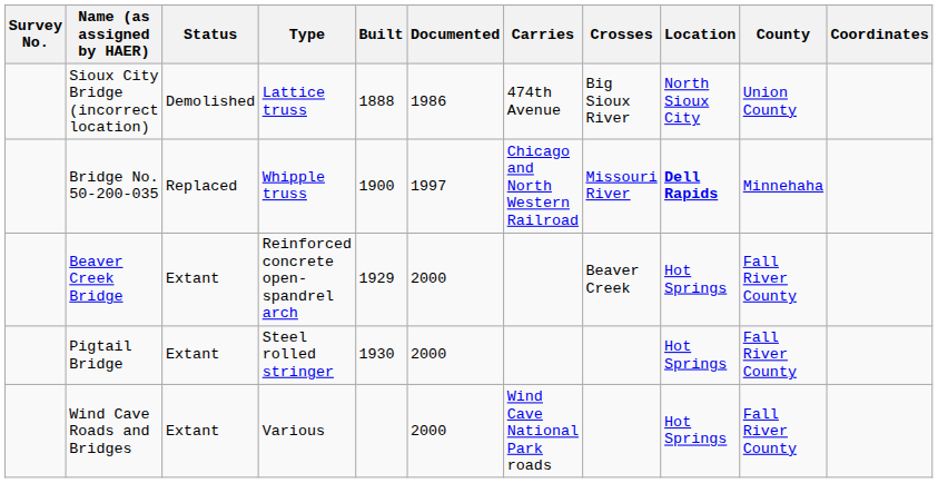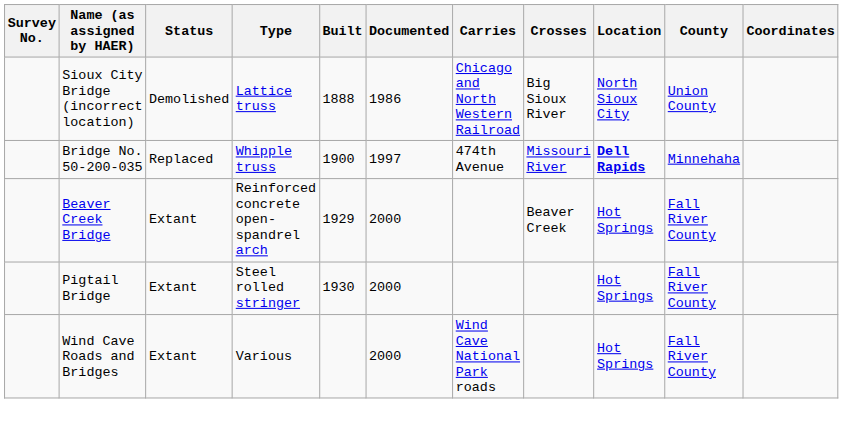 <table class="wikitable sortable">
 <tr>
 <th>Survey No.</th>
 <th>Name (as assigned by HAER)</th>
 <th>Status</th>
 <th>Type</th>
 <th>Built</th>
 <th>Documented</th>
 <th>Carries</th>
 <th>Crosses</th>
 <th>Location</th>
 <th>County</th>
 <th>Coordinates</th>
 </tr>
 <tr>
 <td><br></td>
 <td>Sioux City Bridge (incorrect location)</td>
 <td>Demolished</td>
 <td><a href='#'>Lattice truss</a></td>
 <td>1888</td>
 <td>1986</td>
-<td>474th Avenue</td>
+<td><a href='#'>Chicago and North Western Railroad</a></td>
 <td>Big Sioux River</td>
 <td><a href='#'>North Sioux City</a></td>
 <td><a href='#'>Union County</a></td>
 <td></td>
 </tr>
 <tr>
 <td></td>
 <td>Bridge No. 50-200-035</td>
 <td>Replaced</td>
 <td><a href='#'>Whipple truss</a></td>
 <td>1900</td>
 <td>1997</td>
-<td><a href='#'>Chicago and North Western Railroad</a></td>
+<td>474th Avenue</td>
 <td><a href='#'>Missouri River</a></td>
 <td><strong><a href='#'>Dell Rapids</a></strong></td>
 <td><a href='#'>Minnehaha</a></td>
 <td></td>
 </tr>
 <tr>
 <td></td>
 <td><a href='#'>Beaver Creek Bridge</a></td>
 <td>Extant</td>
 <td>Reinforced concrete open-spandrel <a href='#'>arch</a></td>
 <td>1929</td>
 <td>2000</td>
 <td></td>
 <td>Beaver Creek</td>
 <td><a href='#'>Hot Springs</a></td>
 <td><a href='#'>Fall River County</a></td>
 <td></td>
 </tr>
 <tr>
 <td></td>
 <td>Pigtail Bridge</td>
 <td>Extant</td>
 <td>Steel rolled <a href='#'>stringer</a></td>
 <td>1930</td>
 <td>2000</td>
 <td></td>
 <td></td>
 <td><a href='#'>Hot Springs</a></td>
 <td><a href='#'>Fall River County</a></td>
 <td></td>
 </tr>
 <tr>
 <td></td>
 <td>Wind Cave Roads and Bridges</td>
 <td>Extant</td>
 <td>Various</td>
 <td></td>
 <td>2000</td>
 <td><a href='#'>Wind Cave National Park</a> roads</td>
 <td></td>
 <td><a href='#'>Hot Springs</a></td>
 <td><a href='#'>Fall River County</a></td>
 <td></td>
 </tr>
 </table>
